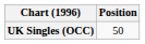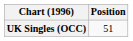 <table class="wikitable plainrowheaders" style="text-align:center">
 <tr>
 <th>Chart (1996)</th>
 <th>Position</th>
 </tr>
 <tr>
 <th scope="row">UK Singles (OCC)</th>
-<td>50</td>
+<td>51</td>
 </tr>
 </table>
